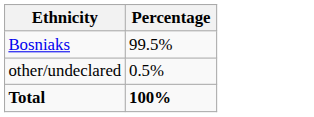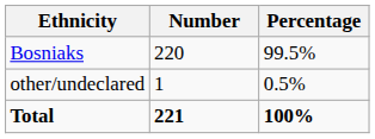 <table class="wikitable">
 <tr>
 <th width="100px">Ethnicity</th>
+<th width="80px">Number</th>
 <th width="80px">Percentage</th>
 </tr>
 <tr>
 <td><a href='#'>Bosniaks</a></td>
+<td>220</td>
 <td>99.5%</td>
 </tr>
 <tr>
 <td>other/undeclared</td>
+<td>1</td>
 <td>0.5%</td>
 </tr>
 <tr>
 <td><strong>Total</strong></td>
+<td><strong>221</strong></td>
 <td><strong>100%</strong></td>
 </tr>
 </table>
